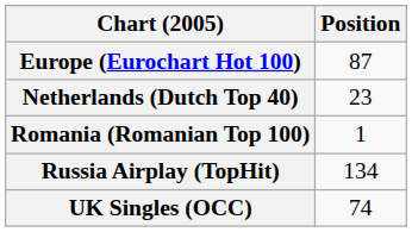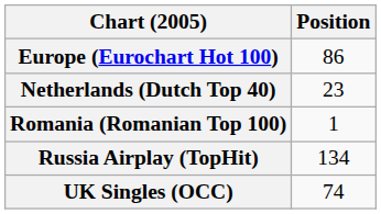 <table class="wikitable sortable plainrowheaders" style="text-align:center">
 <tr>
 <th scope="col">Chart (2005)</th>
 <th scope="col">Position</th>
 </tr>
 <tr>
 <th scope="row">Europe (<a href='#'>Eurochart Hot 100</a>)</th>
-<td>87</td>
+<td>86</td>
 </tr>
 <tr>
 <th scope="row">Netherlands (Dutch Top 40)</th>
 <td>23</td>
 </tr>
 <tr>
 <th scope="row">Romania (Romanian Top 100)</th>
 <td>1</td>
 </tr>
 <tr>
 <th scope="row">Russia Airplay (TopHit)</th>
 <td>134</td>
 </tr>
 <tr>
 <th scope="row">UK Singles (OCC)</th>
 <td>74</td>
 </tr>
 </table>
